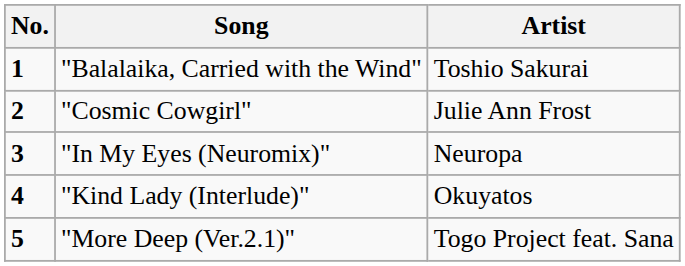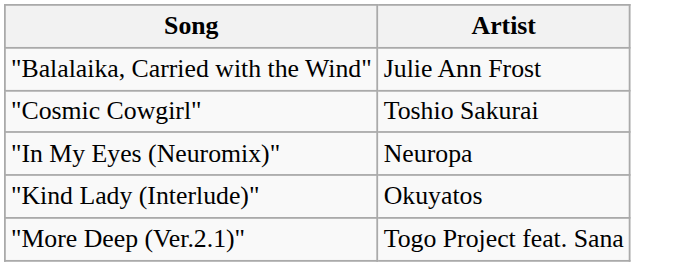 <table class="wikitable sortable" style="font-size:90%;">
 <tr>
-<th>No.</th>
 <th>Song</th>
 <th>Artist</th>
 </tr>
 <tr>
-<td><strong>1</strong></td>
 <td>"Balalaika, Carried with the Wind"</td>
+<td>Julie Ann Frost</td>
+</tr>
+<tr>
+<td>"Cosmic Cowgirl"</td>
 <td>Toshio Sakurai</td>
 </tr>
 <tr>
-<td><strong>2</strong></td>
-<td>"Cosmic Cowgirl"</td>
-<td>Julie Ann Frost</td>
-</tr>
-<tr>
-<td><strong>3</strong></td>
 <td>"In My Eyes (Neuromix)"</td>
 <td>Neuropa</td>
 </tr>
 <tr>
-<td><strong>4</strong></td>
 <td>"Kind Lady (Interlude)"</td>
 <td>Okuyatos</td>
 </tr>
 <tr>
-<td><strong>5</strong></td>
 <td>"More Deep (Ver.2.1)"</td>
 <td>Togo Project feat. Sana</td>
 </tr>
 </table>
